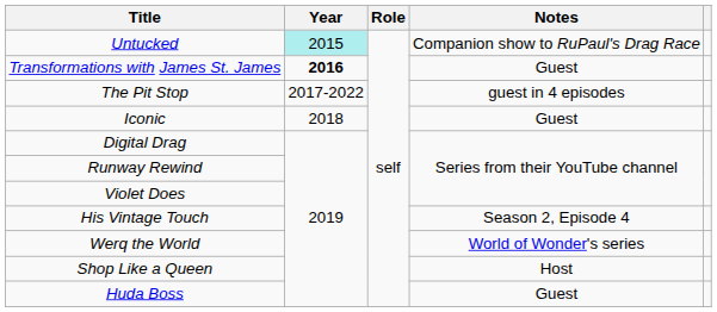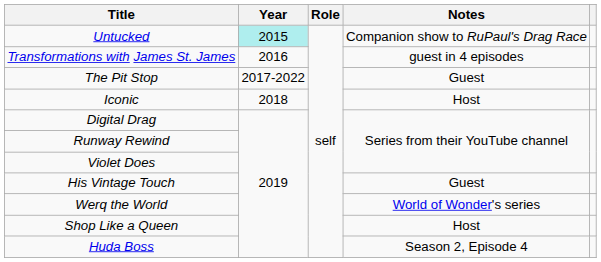 <table class="wikitable plainrowheaders" style="text-align:center;">
 <tr>
 <th>Title</th>
 <th>Year</th>
 <th>Role</th>
 <th>Notes</th>
 <th></th>
 </tr>
 <tr>
 <td><em><a href='#'>Untucked</a></em></td>
 <td style="background: paleturquoise;">2015</td>
 <td rowspan="11">self</td>
 <td>Companion show to <em>RuPaul's Drag Race</em></td>
 <td></td>
 </tr>
 <tr>
 <td><em><a href='#'>Transformations with</a> <a href='#'>James St. James</a></em></td>
-<td><strong>2016</strong></td>
-<td>Guest</td>
+<td>2016</td>
+<td>guest in 4 episodes</td>
 <td></td>
 </tr>
 <tr>
 <td><em>The Pit Stop</em></td>
 <td>2017-2022</td>
-<td>guest in 4 episodes</td>
+<td>Guest</td>
 <td></td>
 </tr>
 <tr>
 <td><em>Iconic</em></td>
 <td>2018</td>
-<td>Guest</td>
+<td>Host</td>
 <td></td>
 </tr>
 <tr>
 <td><em>Digital Drag</em></td>
 <td rowspan="7">2019</td>
 <td rowspan="3">Series from their YouTube channel</td>
 <td rowspan="3"></td>
 </tr>
 <tr>
 <td><em>Runway Rewind</em></td>
 </tr>
 <tr>
 <td><em>Violet Does</em></td>
 </tr>
 <tr>
 <td><em>His Vintage Touch</em></td>
-<td>Season 2, Episode 4</td>
+<td>Guest</td>
 <td></td>
 </tr>
 <tr>
 <td><em>Werq the World</em></td>
 <td><a href='#'>World of Wonder</a>'s series</td>
 <td></td>
 </tr>
 <tr>
 <td><em>Shop Like a Queen</em></td>
 <td>Host</td>
 <td></td>
 </tr>
 <tr>
 <td><em><a href='#'>Huda Boss</a></em></td>
-<td>Guest</td>
+<td>Season 2, Episode 4</td>
 <td></td>
 </tr>
 </table>
